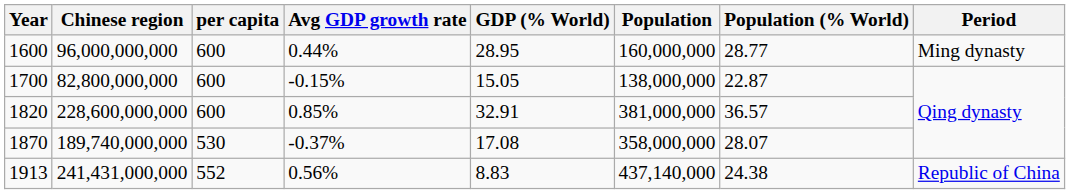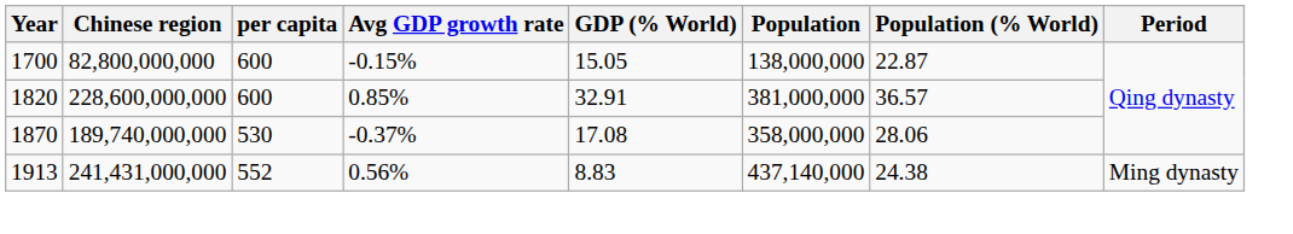 <table class="wikitable">
 <tr>
 <th>Year</th>
 <th>Chinese region</th>
 <th>per capita</th>
 <th>Avg <a href='#'>GDP growth</a> rate</th>
 <th>GDP (% World)</th>
 <th>Population</th>
 <th>Population (% World)</th>
 <th>Period</th>
-</tr>
-<tr>
-<td>1600</td>
-<td>96,000,000,000</td>
-<td>600</td>
-<td>0.44%</td>
-<td>28.95</td>
-<td>160,000,000</td>
-<td>28.77</td>
-<td>Ming dynasty</td>
 </tr>
 <tr>
 <td>1700</td>
 <td>82,800,000,000</td>
 <td>600</td>
 <td>-0.15%</td>
 <td>15.05</td>
 <td>138,000,000</td>
 <td>22.87</td>
 <td rowspan="3"><a href='#'>Qing dynasty</a></td>
 </tr>
 <tr>
 <td>1820</td>
 <td>228,600,000,000</td>
 <td>600</td>
 <td>0.85%</td>
 <td>32.91</td>
 <td>381,000,000</td>
 <td>36.57</td>
 </tr>
 <tr>
 <td>1870</td>
 <td>189,740,000,000</td>
 <td>530</td>
 <td>-0.37%</td>
 <td>17.08</td>
 <td>358,000,000</td>
-<td>28.07</td>
+<td>28.06</td>
 </tr>
 <tr>
 <td>1913</td>
 <td>241,431,000,000</td>
 <td>552</td>
 <td>0.56%</td>
 <td>8.83</td>
 <td>437,140,000</td>
 <td>24.38</td>
-<td><a href='#'>Republic of China</a></td>
+<td>Ming dynasty</td>
 </tr>
 </table>
